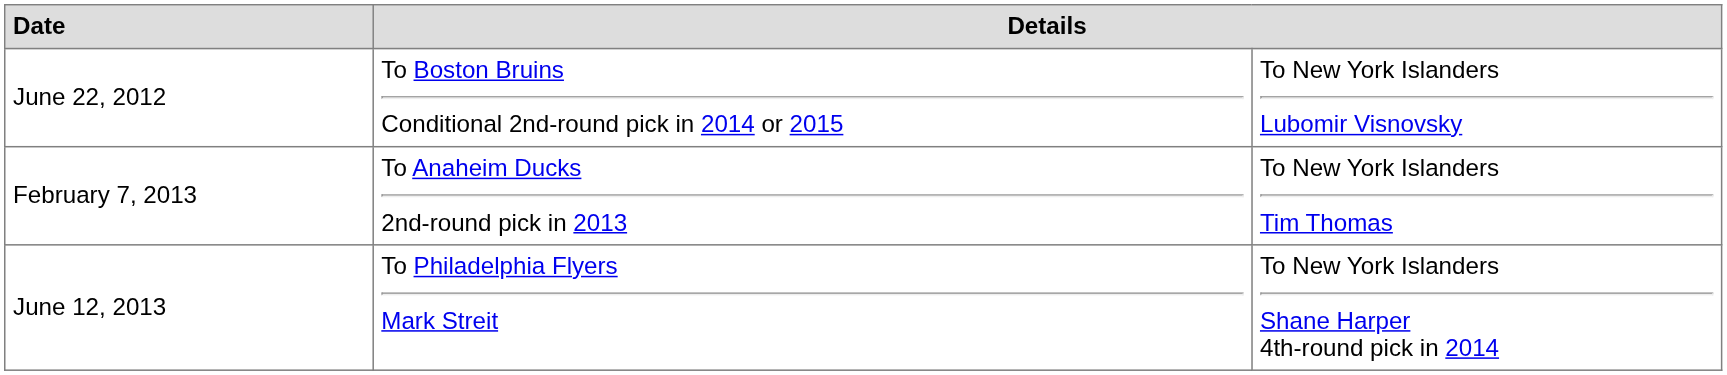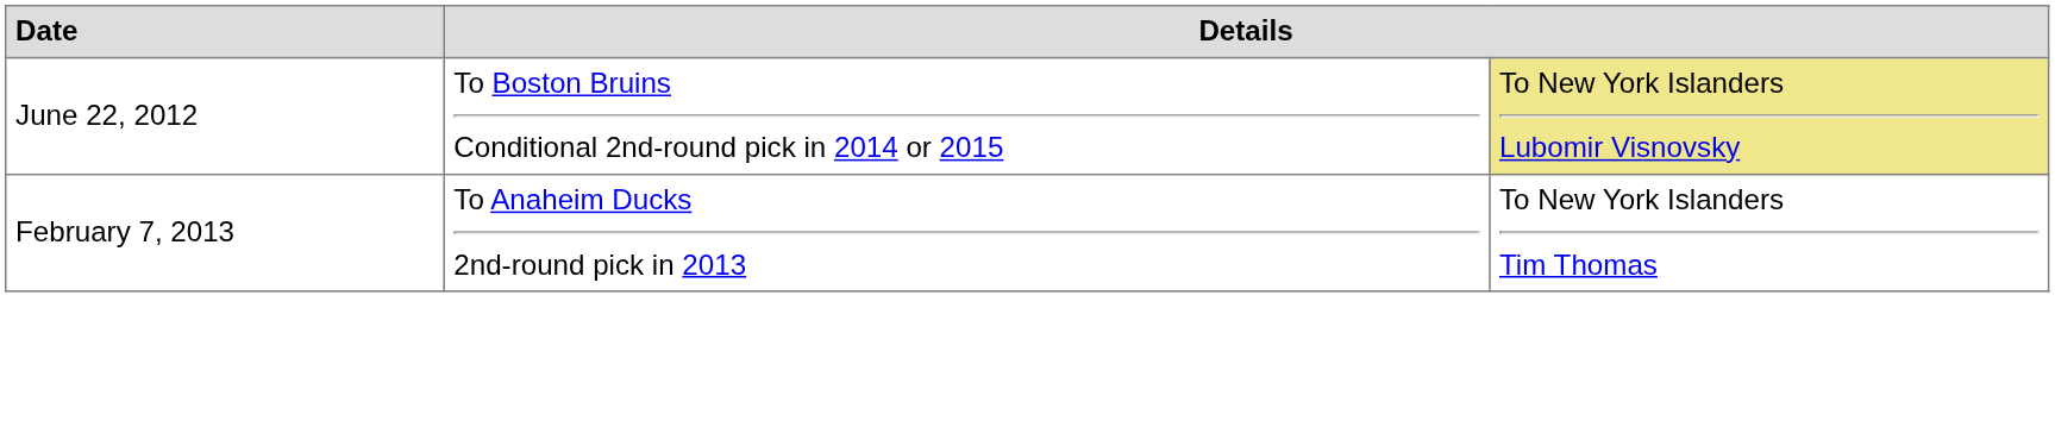 <table border="1" cellpadding="5" style="border-collapse:collapse; width:90%;">
 <tr style="background:#ddd;">
 <th style="text-align:left;">Date</th>
 <th colspan="2">Details</th>
 </tr>
 <tr>
 <td>June 22, 2012</td>
 <td valign="top">To <a href='#'>Boston Bruins</a><hr>Conditional 2nd-round pick in <a href='#'>2014</a> or <a href='#'>2015</a></td>
-<td valign="top">To New York Islanders<hr><a href='#'>Lubomir Visnovsky</a></td>
+<td valign="top" style="background: khaki;">To New York Islanders<hr><a href='#'>Lubomir Visnovsky</a></td>
 </tr>
 <tr>
 <td>February 7, 2013</td>
 <td valign="top">To <a href='#'>Anaheim Ducks</a><hr>2nd-round pick in <a href='#'>2013</a></td>
 <td valign="top">To New York Islanders<hr><a href='#'>Tim Thomas</a></td>
 </tr>
-<tr>
-<td>June 12, 2013</td>
-<td valign="top">To <a href='#'>Philadelphia Flyers</a><hr><a href='#'>Mark Streit</a></td>
-<td valign="top">To New York Islanders<hr><a href='#'>Shane Harper</a><br>4th-round pick in <a href='#'>2014</a></td>
-</tr>
 </table>
